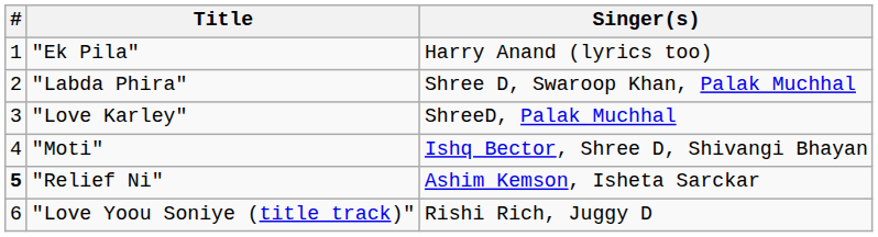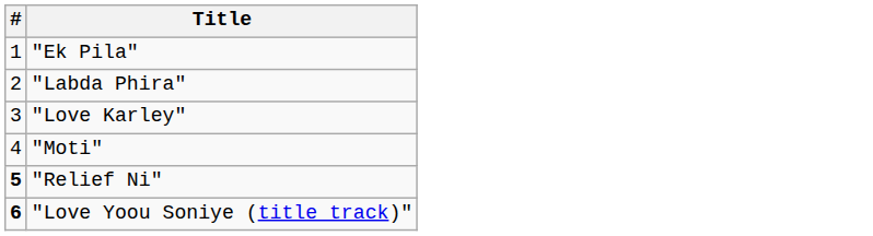 <table class="wikitable" style="font-size:95%;">
 <tr>
 <th>#</th>
 <th>Title</th>
-<th>Singer(s)</th>
 </tr>
 <tr>
 <td>1</td>
 <td>"Ek Pila"</td>
-<td>Harry Anand (lyrics too)</td>
 </tr>
 <tr>
 <td>2</td>
 <td>"Labda Phira"</td>
-<td>Shree D, Swaroop Khan, <a href='#'>Palak Muchhal</a></td>
 </tr>
 <tr>
 <td>3</td>
 <td>"Love Karley"</td>
-<td>ShreeD, <a href='#'>Palak Muchhal</a></td>
 </tr>
 <tr>
 <td>4</td>
 <td>"Moti"</td>
-<td><a href='#'>Ishq Bector</a>, Shree D, Shivangi Bhayan</td>
 </tr>
 <tr>
 <td><strong>5</strong></td>
 <td>"Relief Ni"</td>
-<td><a href='#'>Ashim Kemson</a>, Isheta Sarckar</td>
 </tr>
 <tr>
-<td>6</td>
+<td><strong>6</strong></td>
 <td>"Love Yoou Soniye (<a href='#'>title track</a>)"</td>
-<td>Rishi Rich, Juggy D</td>
 </tr>
 </table>
